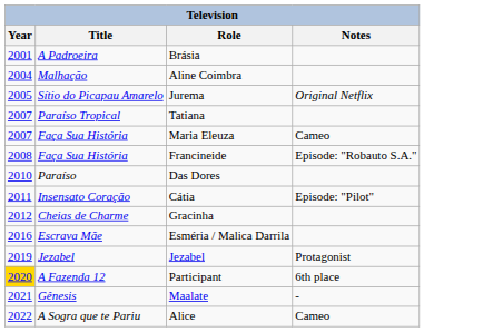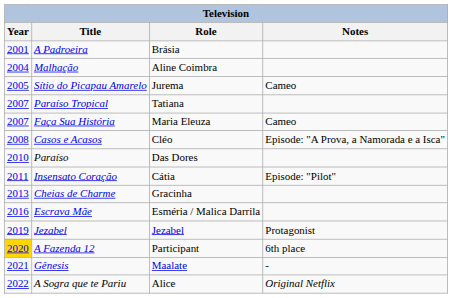 <table class="wikitable" style="font-size: 90%;">
 <tr>
 <th colspan="4" style="background: LightSteelBlue;">Television</th>
 </tr>
 <tr>
 <th>Year</th>
 <th>Title</th>
 <th>Role</th>
 <th>Notes</th>
 </tr>
 <tr>
 <td><a href='#'>2001</a></td>
 <td><em><a href='#'>A Padroeira</a></em></td>
 <td>Brásia</td>
 <td></td>
 </tr>
 <tr>
 <td><a href='#'>2004</a></td>
 <td><em><a href='#'>Malhação</a></em></td>
 <td>Aline Coimbra</td>
 <td></td>
 </tr>
 <tr>
 <td><a href='#'>2005</a></td>
 <td><em><a href='#'>Sítio do Picapau Amarelo</a></em></td>
 <td>Jurema</td>
-<td><em>Original Netflix</em></td>
+<td>Cameo</td>
 </tr>
 <tr>
 <td><a href='#'>2007</a></td>
 <td><em><a href='#'>Paraíso Tropical</a></em></td>
 <td>Tatiana</td>
 <td></td>
 </tr>
 <tr>
 <td><a href='#'>2007</a></td>
 <td><em><a href='#'>Faça Sua História</a></em></td>
 <td>Maria Eleuza</td>
 <td>Cameo</td>
 </tr>
 <tr>
 <td><a href='#'>2008</a></td>
-<td><em><a href='#'>Faça Sua História</a></em></td>
-<td>Francineide</td>
-<td>Episode: "Robauto S.A."</td>
+<td><em><a href='#'>Casos e Acasos</a></em></td>
+<td>Cléo</td>
+<td>Episode: "A Prova, a Namorada e a Isca"</td>
 </tr>
 <tr>
 <td><a href='#'>2010</a></td>
 <td><em>Paraíso</em></td>
 <td>Das Dores</td>
 <td></td>
 </tr>
 <tr>
 <td><a href='#'>2011</a></td>
 <td><em><a href='#'>Insensato Coração</a></em></td>
 <td>Cátia</td>
 <td>Episode: "Pilot"</td>
 </tr>
 <tr>
-<td><a href='#'>2012</a></td>
+<td><a href='#'>2013</a></td>
 <td><em><a href='#'>Cheias de Charme</a></em></td>
 <td>Gracinha</td>
 <td></td>
 </tr>
 <tr>
 <td><a href='#'>2016</a></td>
 <td><em><a href='#'>Escrava Mãe</a></em></td>
 <td>Esméria / Malica Darrila</td>
 <td></td>
 </tr>
 <tr>
 <td><a href='#'>2019</a></td>
 <td><em><a href='#'>Jezabel</a></em></td>
 <td><a href='#'>Jezabel</a></td>
 <td>Protagonist</td>
 </tr>
 <tr>
 <td style="background: gold;"><a href='#'>2020</a></td>
 <td><em><a href='#'>A Fazenda 12</a></em></td>
 <td>Participant</td>
 <td>6th place</td>
 </tr>
 <tr>
 <td><a href='#'>2021</a></td>
 <td><em><a href='#'>Gênesis</a></em></td>
 <td><a href='#'>Maalate</a></td>
 <td>-</td>
 </tr>
 <tr>
 <td><a href='#'>2022</a></td>
 <td><em>A Sogra que te Pariu </em></td>
 <td>Alice</td>
-<td>Cameo</td>
+<td><em>Original Netflix</em></td>
 </tr>
 </table>
